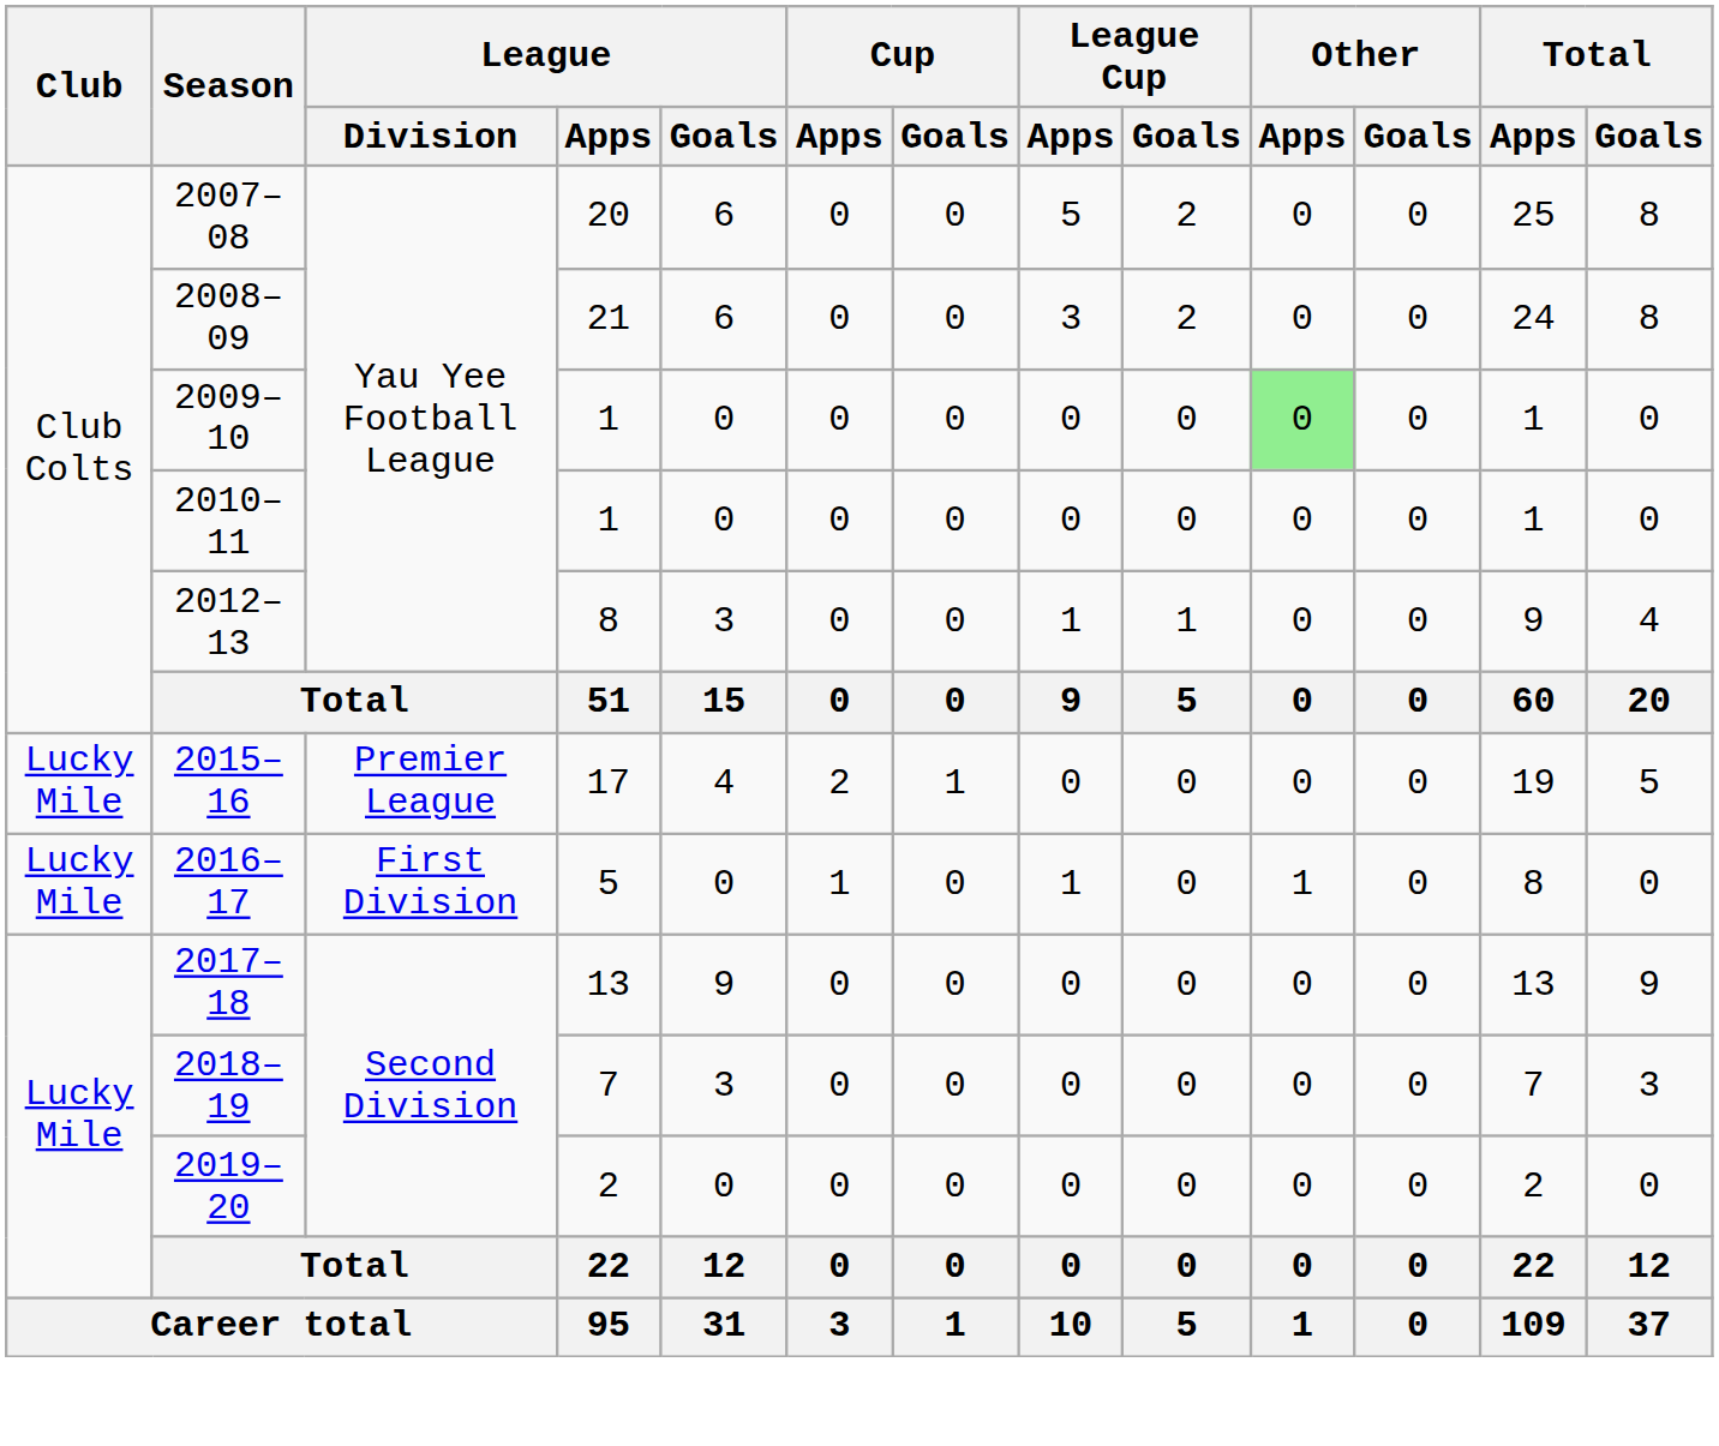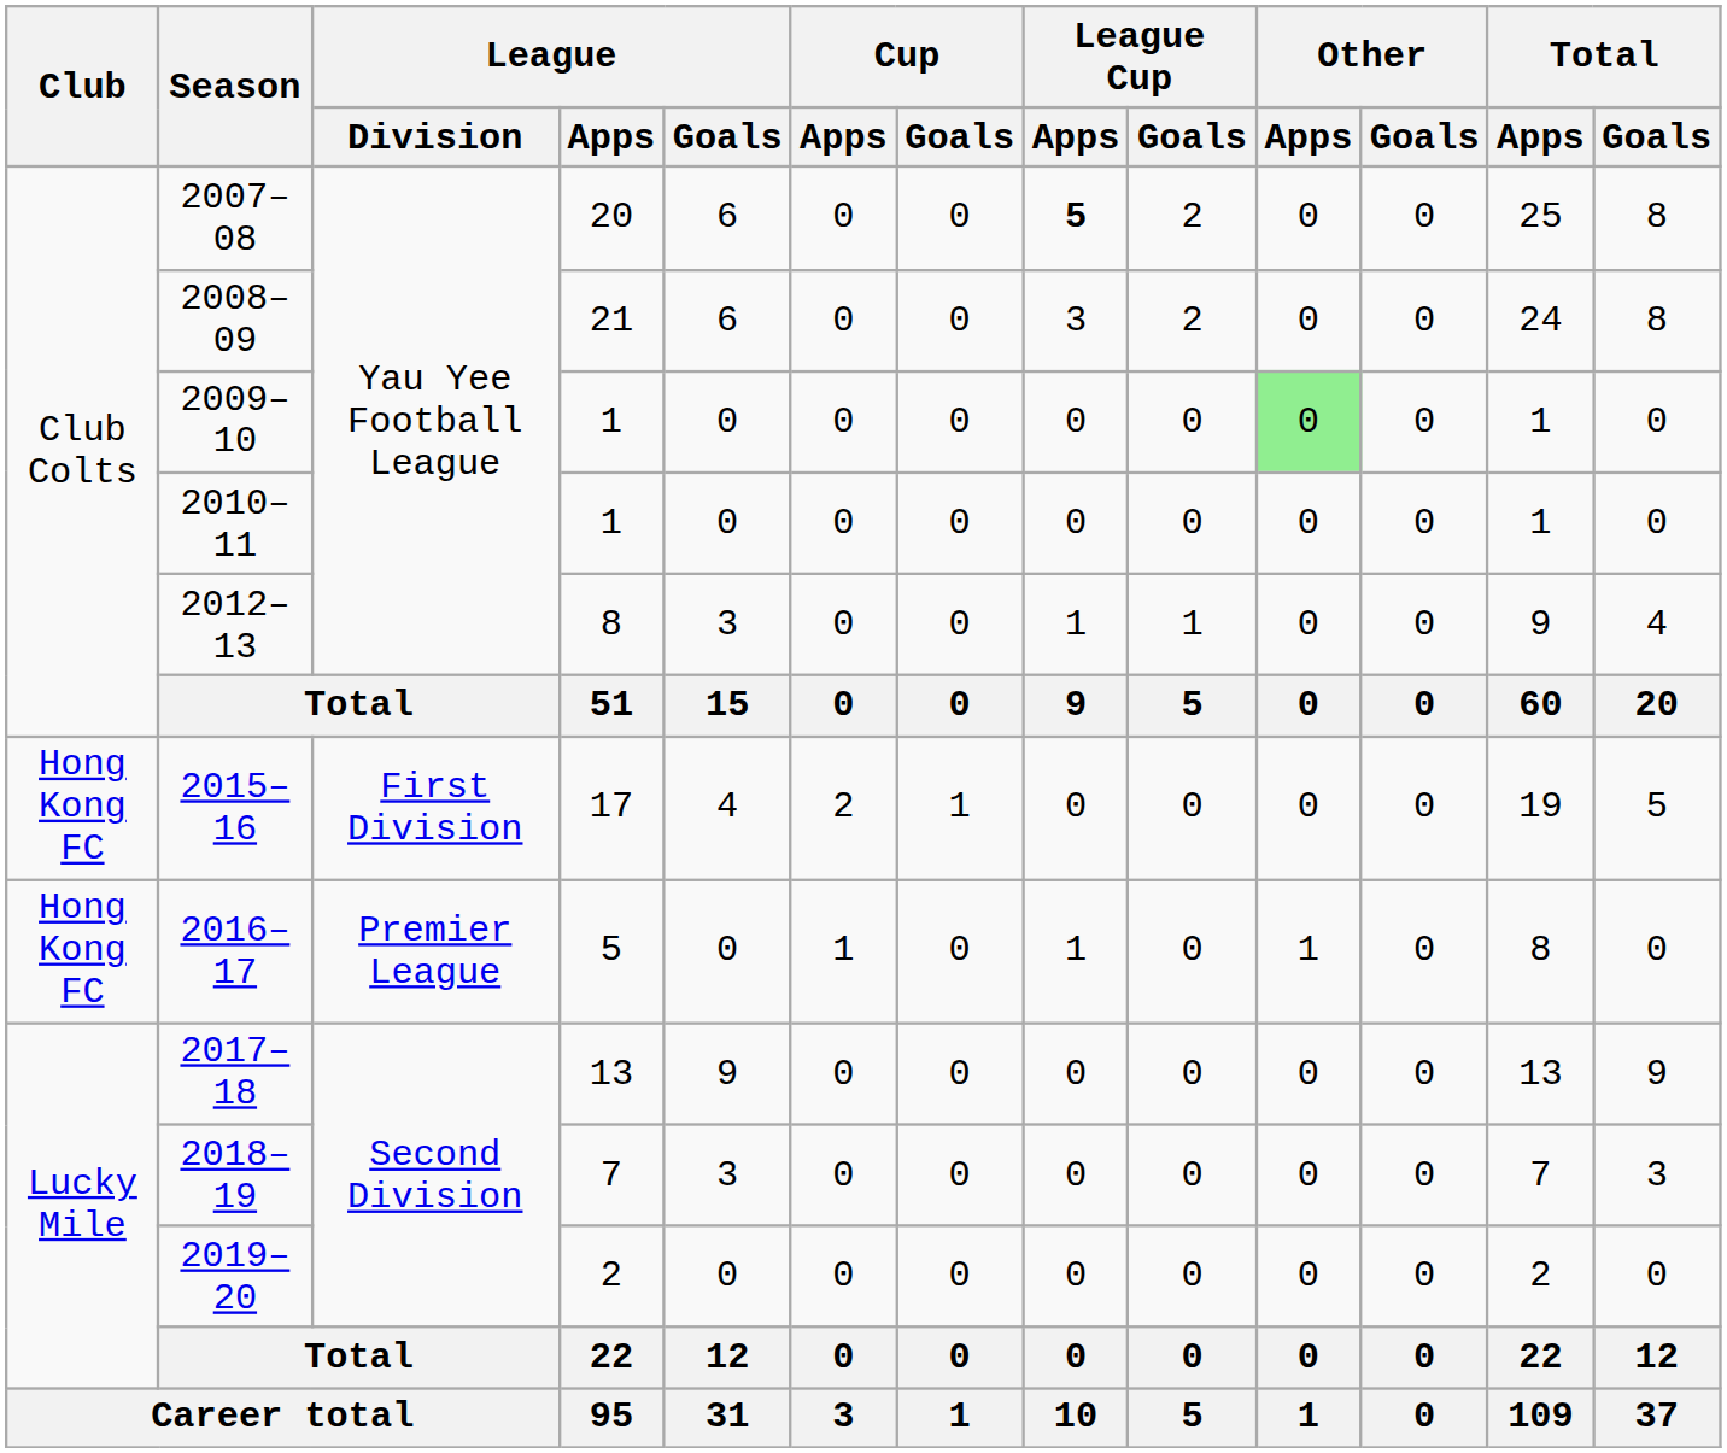 <table class="wikitable" style="text-align: center">
 <tr>
 <th rowspan="2">Club</th>
 <th rowspan="2">Season</th>
 <th colspan="3">League</th>
 <th colspan="2">Cup</th>
 <th colspan="2">League Cup</th>
 <th colspan="2">Other</th>
 <th colspan="2">Total</th>
 </tr>
 <tr>
 <th>Division</th>
 <th>Apps</th>
 <th>Goals</th>
 <th>Apps</th>
 <th>Goals</th>
 <th>Apps</th>
 <th>Goals</th>
 <th>Apps</th>
 <th>Goals</th>
 <th>Apps</th>
 <th>Goals</th>
 </tr>
 <tr>
 <td rowspan="6">Club Colts</td>
 <td>2007–08</td>
 <td rowspan="5">Yau Yee Football League</td>
 <td>20</td>
 <td>6</td>
 <td>0</td>
 <td>0</td>
-<td>5</td>
+<td><strong>5</strong></td>
 <td>2</td>
 <td>0</td>
 <td>0</td>
 <td>25</td>
 <td>8</td>
 </tr>
 <tr>
 <td>2008–09</td>
 <td>21</td>
 <td>6</td>
 <td>0</td>
 <td>0</td>
 <td>3</td>
 <td>2</td>
 <td>0</td>
 <td>0</td>
 <td>24</td>
 <td>8</td>
 </tr>
 <tr>
 <td>2009–10</td>
 <td>1</td>
 <td>0</td>
 <td>0</td>
 <td>0</td>
 <td>0</td>
 <td>0</td>
 <td style="background: lightgreen;">0</td>
 <td>0</td>
 <td>1</td>
 <td>0</td>
 </tr>
 <tr>
 <td>2010–11</td>
 <td>1</td>
 <td>0</td>
 <td>0</td>
 <td>0</td>
 <td>0</td>
 <td>0</td>
 <td>0</td>
 <td>0</td>
 <td>1</td>
 <td>0</td>
 </tr>
 <tr>
 <td>2012–13</td>
 <td>8</td>
 <td>3</td>
 <td>0</td>
 <td>0</td>
 <td>1</td>
 <td>1</td>
 <td>0</td>
 <td>0</td>
 <td>9</td>
 <td>4</td>
 </tr>
 <tr>
 <th colspan="2">Total</th>
 <th>51</th>
 <th>15</th>
 <th>0</th>
 <th>0</th>
 <th>9</th>
 <th>5</th>
 <th>0</th>
 <th>0</th>
 <th>60</th>
 <th>20</th>
 </tr>
 <tr>
-<td><a href='#'>Lucky Mile</a></td>
+<td><a href='#'>Hong Kong FC</a></td>
 <td><a href='#'>2015–16</a></td>
-<td><a href='#'>Premier League</a></td>
+<td><a href='#'>First Division</a></td>
 <td>17</td>
 <td>4</td>
 <td>2</td>
 <td>1</td>
 <td>0</td>
 <td>0</td>
 <td>0</td>
 <td>0</td>
 <td>19</td>
 <td>5</td>
 </tr>
 <tr>
-<td><a href='#'>Lucky Mile</a></td>
+<td><a href='#'>Hong Kong FC</a></td>
 <td><a href='#'>2016–17</a></td>
-<td><a href='#'>First Division</a></td>
+<td><a href='#'>Premier League</a></td>
 <td>5</td>
 <td>0</td>
 <td>1</td>
 <td>0</td>
 <td>1</td>
 <td>0</td>
 <td>1</td>
 <td>0</td>
 <td>8</td>
 <td>0</td>
 </tr>
 <tr>
 <td rowspan="4"><a href='#'>Lucky Mile</a></td>
 <td><a href='#'>2017–18</a></td>
 <td rowspan="3"><a href='#'>Second Division</a></td>
 <td>13</td>
 <td>9</td>
 <td>0</td>
 <td>0</td>
 <td>0</td>
 <td>0</td>
 <td>0</td>
 <td>0</td>
 <td>13</td>
 <td>9</td>
 </tr>
 <tr>
 <td><a href='#'>2018–19</a></td>
 <td>7</td>
 <td>3</td>
 <td>0</td>
 <td>0</td>
 <td>0</td>
 <td>0</td>
 <td>0</td>
 <td>0</td>
 <td>7</td>
 <td>3</td>
 </tr>
 <tr>
 <td><a href='#'>2019–20</a></td>
 <td>2</td>
 <td>0</td>
 <td>0</td>
 <td>0</td>
 <td>0</td>
 <td>0</td>
 <td>0</td>
 <td>0</td>
 <td>2</td>
 <td>0</td>
 </tr>
 <tr>
 <th colspan="2">Total</th>
 <th>22</th>
 <th>12</th>
 <th>0</th>
 <th>0</th>
 <th>0</th>
 <th>0</th>
 <th>0</th>
 <th>0</th>
 <th>22</th>
 <th>12</th>
 </tr>
 <tr>
 <th colspan="3"><strong>Career total</strong></th>
 <th>95</th>
 <th>31</th>
 <th>3</th>
 <th>1</th>
 <th>10</th>
 <th>5</th>
 <th>1</th>
 <th>0</th>
 <th>109</th>
 <th>37</th>
 </tr>
 </table>
